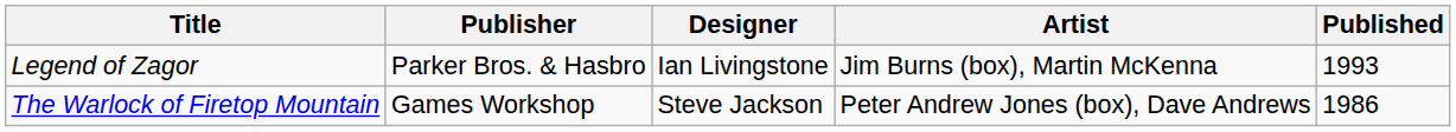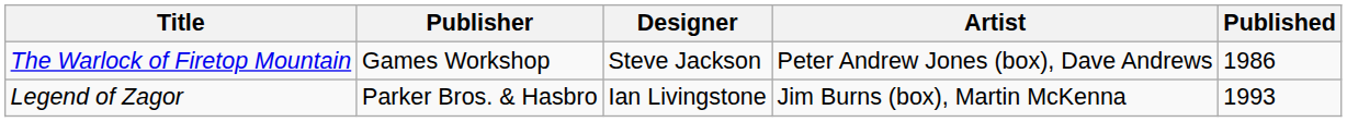 <table class="wikitable">
 <tr>
 <th>Title</th>
 <th>Publisher</th>
 <th>Designer</th>
 <th>Artist</th>
 <th>Published</th>
 </tr>
 <tr>
+<td><em><a href='#'>The Warlock of Firetop Mountain</a></em></td>
+<td>Games Workshop</td>
+<td>Steve Jackson</td>
+<td>Peter Andrew Jones (box), Dave Andrews</td>
+<td>1986</td>
+</tr>
+<tr>
 <td><em>Legend of Zagor</em></td>
 <td>Parker Bros. & Hasbro</td>
 <td>Ian Livingstone</td>
 <td>Jim Burns (box), Martin McKenna</td>
 <td>1993</td>
 </tr>
-<tr>
-<td><em><a href='#'>The Warlock of Firetop Mountain</a></em></td>
-<td>Games Workshop</td>
-<td>Steve Jackson</td>
-<td>Peter Andrew Jones (box), Dave Andrews</td>
-<td>1986</td>
-</tr>
 </table>
